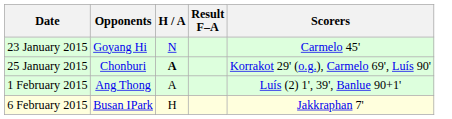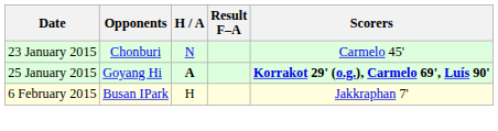 <table class="wikitable" style="text-align:center">
 <tr>
 <th>Date</th>
 <th>Opponents</th>
 <th>H / A</th>
 <th>Result<br>F–A</th>
 <th>Scorers</th>
 </tr>
 <tr bgcolor="#ddffdd">
 <td>23 January 2015</td>
-<td align="left"> <a href='#'>Goyang Hi</a></td>
+<td><a href='#'>Chonburi</a></td>
 <td><a href='#'>N</a></td>
 <td></td>
 <td><a href='#'>Carmelo</a> 45'</td>
 </tr>
 <tr bgcolor="#ddffdd">
 <td>25 January 2015</td>
-<td><a href='#'>Chonburi</a></td>
+<td align="left"> <a href='#'>Goyang Hi</a></td>
 <td><strong>A</strong></td>
 <td></td>
-<td><a href='#'>Korrakot</a> 29' (<a href='#'>o.g.</a>), <a href='#'>Carmelo</a> 69', <a href='#'>Luís</a> 90'</td>
-</tr>
-<tr bgcolor="#ddffdd">
-<td>1 February 2015</td>
-<td><a href='#'>Ang Thong</a></td>
-<td>A</td>
-<td></td>
-<td><a href='#'>Luís</a> (2) 1', 39', <a href='#'>Banlue</a> 90+1'</td>
+<td><strong><a href='#'>Korrakot</a> 29' (<a href='#'>o.g.</a>), <a href='#'>Carmelo</a> 69', <a href='#'>Luís</a> 90'</strong></td>
 </tr>
 <tr bgcolor="#ffffdd">
 <td>6 February 2015</td>
 <td align="left"> <a href='#'>Busan IPark</a></td>
 <td>H</td>
 <td></td>
 <td><a href='#'>Jakkraphan</a> 7'</td>
 </tr>
 </table>
